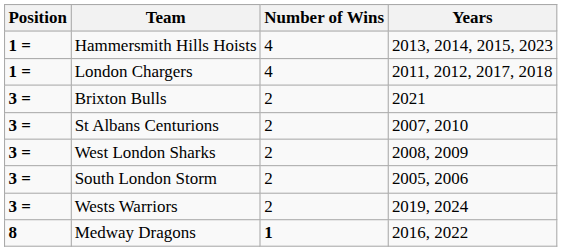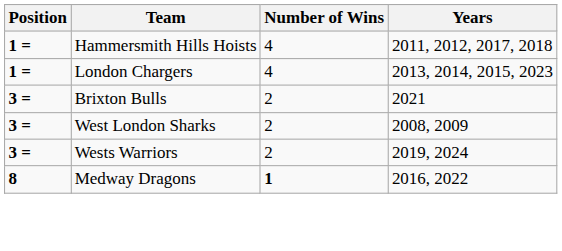 <table class="wikitable">
 <tr>
 <th>Position</th>
 <th>Team</th>
 <th>Number of Wins</th>
 <th>Years</th>
 </tr>
 <tr>
 <td><strong>1 =</strong></td>
 <td>Hammersmith Hills Hoists</td>
 <td>4</td>
-<td>2013, 2014, 2015, 2023</td>
+<td>2011, 2012, 2017, 2018</td>
 </tr>
 <tr>
 <td><strong>1 =</strong></td>
 <td>London Chargers</td>
 <td>4</td>
-<td>2011, 2012, 2017, 2018</td>
+<td>2013, 2014, 2015, 2023</td>
 </tr>
 <tr>
 <td><strong>3 =</strong></td>
 <td>Brixton Bulls</td>
 <td>2</td>
 <td>2021</td>
 </tr>
 <tr>
 <td><strong>3 =</strong></td>
-<td>St Albans Centurions</td>
-<td>2</td>
-<td>2007, 2010</td>
-</tr>
-<tr>
-<td><strong>3 =</strong></td>
 <td>West London Sharks</td>
 <td>2</td>
 <td>2008, 2009</td>
-</tr>
-<tr>
-<td><strong>3 =</strong></td>
-<td>South London Storm</td>
-<td>2</td>
-<td>2005, 2006</td>
 </tr>
 <tr>
 <td><strong>3 =</strong></td>
 <td>Wests Warriors</td>
 <td>2</td>
 <td>2019, 2024</td>
 </tr>
 <tr>
 <td><strong>8</strong></td>
 <td>Medway Dragons</td>
 <td><strong>1</strong></td>
 <td>2016, 2022</td>
 </tr>
 </table>
